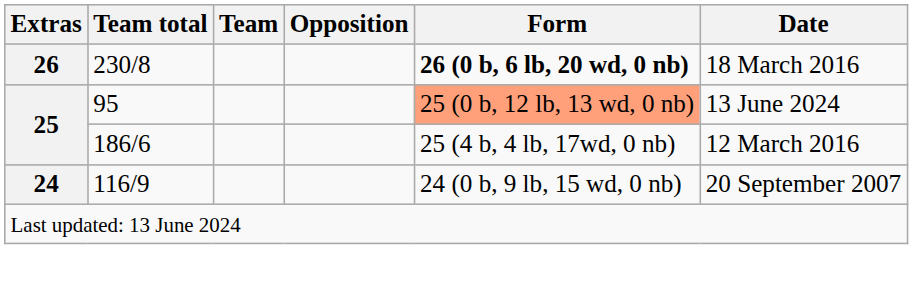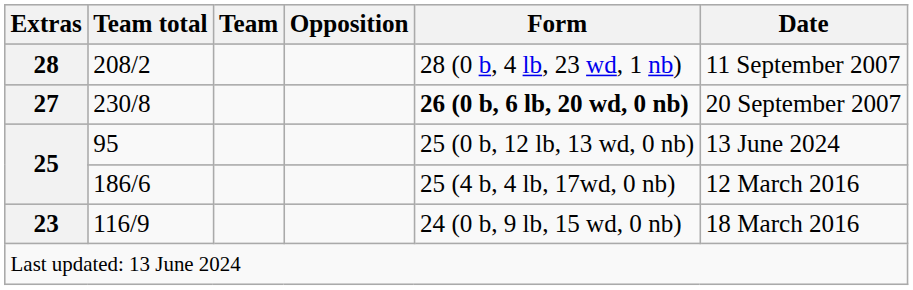 <table class="wikitable">
 <tr>
 <th>Extras</th>
 <th>Team total</th>
 <th>Team</th>
 <th>Opposition</th>
 <th>Form</th>
 <th>Date</th>
 </tr>
 <tr>
-<th>26</th>
+<th>28</th>
+<td>208/2</td>
+<td></td>
+<td></td>
+<td>28 (0 <a href='#'>b</a>, 4 <a href='#'>lb</a>, 23 <a href='#'>wd</a>, 1 <a href='#'>nb</a>)</td>
+<td>11 September 2007</td>
+</tr>
+<tr>
+<th>27</th>
 <td>230/8</td>
 <td></td>
 <td></td>
 <td><strong>26 (0 b, 6 lb, 20 wd, 0 nb)</strong></td>
-<td>18 March 2016</td>
+<td>20 September 2007</td>
 </tr>
 <tr>
 <th rowspan=2>25</th>
 <td>95</td>
 <td></td>
 <td></td>
-<td style="background: lightsalmon;">25 (0 b, 12 lb, 13 wd, 0 nb)</td>
+<td>25 (0 b, 12 lb, 13 wd, 0 nb)</td>
 <td>13 June 2024</td>
 </tr>
 <tr>
 <td>186/6</td>
 <td></td>
 <td></td>
 <td>25 (4 b, 4 lb, 17wd, 0 nb)</td>
 <td>12 March 2016</td>
 </tr>
 <tr>
-<th>24</th>
+<th>23</th>
 <td>116/9</td>
 <td></td>
 <td></td>
 <td>24 (0 b, 9 lb, 15 wd, 0 nb)</td>
-<td>20 September 2007</td>
+<td>18 March 2016</td>
 </tr>
 <tr>
 <td colspan="6"><small>Last updated: 13 June 2024</small></td>
 </tr>
 </table>
